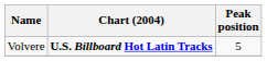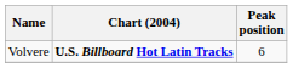 <table class="wikitable">
 <tr>
 <th align="center">Name</th>
 <th align="center">Chart (2004)</th>
 <th align="center">Peak<br>position</th>
 </tr>
 <tr>
 <td align="left">Volvere</td>
 <td align="left"><strong>U.S. <em>Billboard</em> <a href='#'>Hot Latin Tracks</a></strong></td>
-<td align="center">5</td>
+<td align="center">6</td>
 </tr>
 <tr>
 </tr>
 </table>
